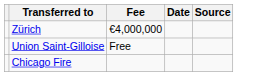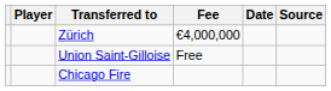 <table class="wikitable plainrowheaders sortable">
 <tr>
 <th></th>
+<th scope="col">Player</th>
 <th>Transferred to</th>
 <th style="width: 65px;">Fee</th>
 <th scope="col">Date</th>
 <th scope="col">Source</th>
 </tr>
 <tr>
 <td align=center></td>
+<td></td>
 <td> <a href='#'>Zürich</a></td>
 <td>€4,000,000</td>
 <td></td>
 <td></td>
 </tr>
 <tr>
 <td align=center></td>
+<td></td>
 <td> <a href='#'>Union Saint-Gilloise</a></td>
 <td>Free</td>
 <td></td>
 <td></td>
 </tr>
 <tr>
 <td align=center></td>
+<td></td>
 <td> <a href='#'>Chicago Fire</a></td>
 <td></td>
 <td></td>
 <td></td>
 </tr>
 </table>
